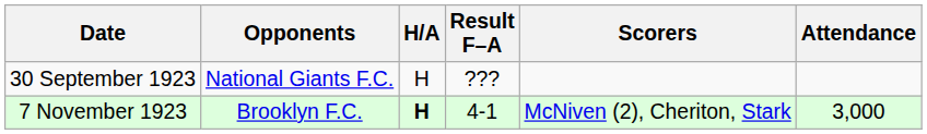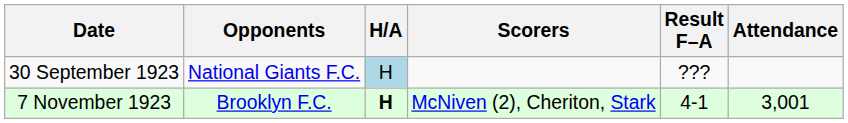 <table class="wikitable" style="text-align:center">
 <tr>
 <th>Date</th>
 <th>Opponents</th>
 <th>H/A</th>
+<th>Scorers</th>
 <th>Result<br>F–A</th>
-<th>Scorers</th>
 <th>Attendance</th>
 </tr>
 <tr>
 <td>30 September 1923</td>
 <td><a href='#'>National Giants F.C.</a></td>
-<td>H</td>
+<td style="background: lightblue;">H</td>
+<td></td>
 <td>???</td>
-<td></td>
 <td></td>
 </tr>
 <tr bgcolor="#ddffdd">
 <td>7 November 1923</td>
 <td><a href='#'>Brooklyn F.C.</a></td>
 <td><strong>H</strong></td>
+<td><a href='#'>McNiven</a> (2), Cheriton, <a href='#'>Stark</a></td>
 <td>4-1</td>
-<td><a href='#'>McNiven</a> (2), Cheriton, <a href='#'>Stark</a></td>
-<td>3,000</td>
+<td>3,001</td>
 </tr>
 </table>
